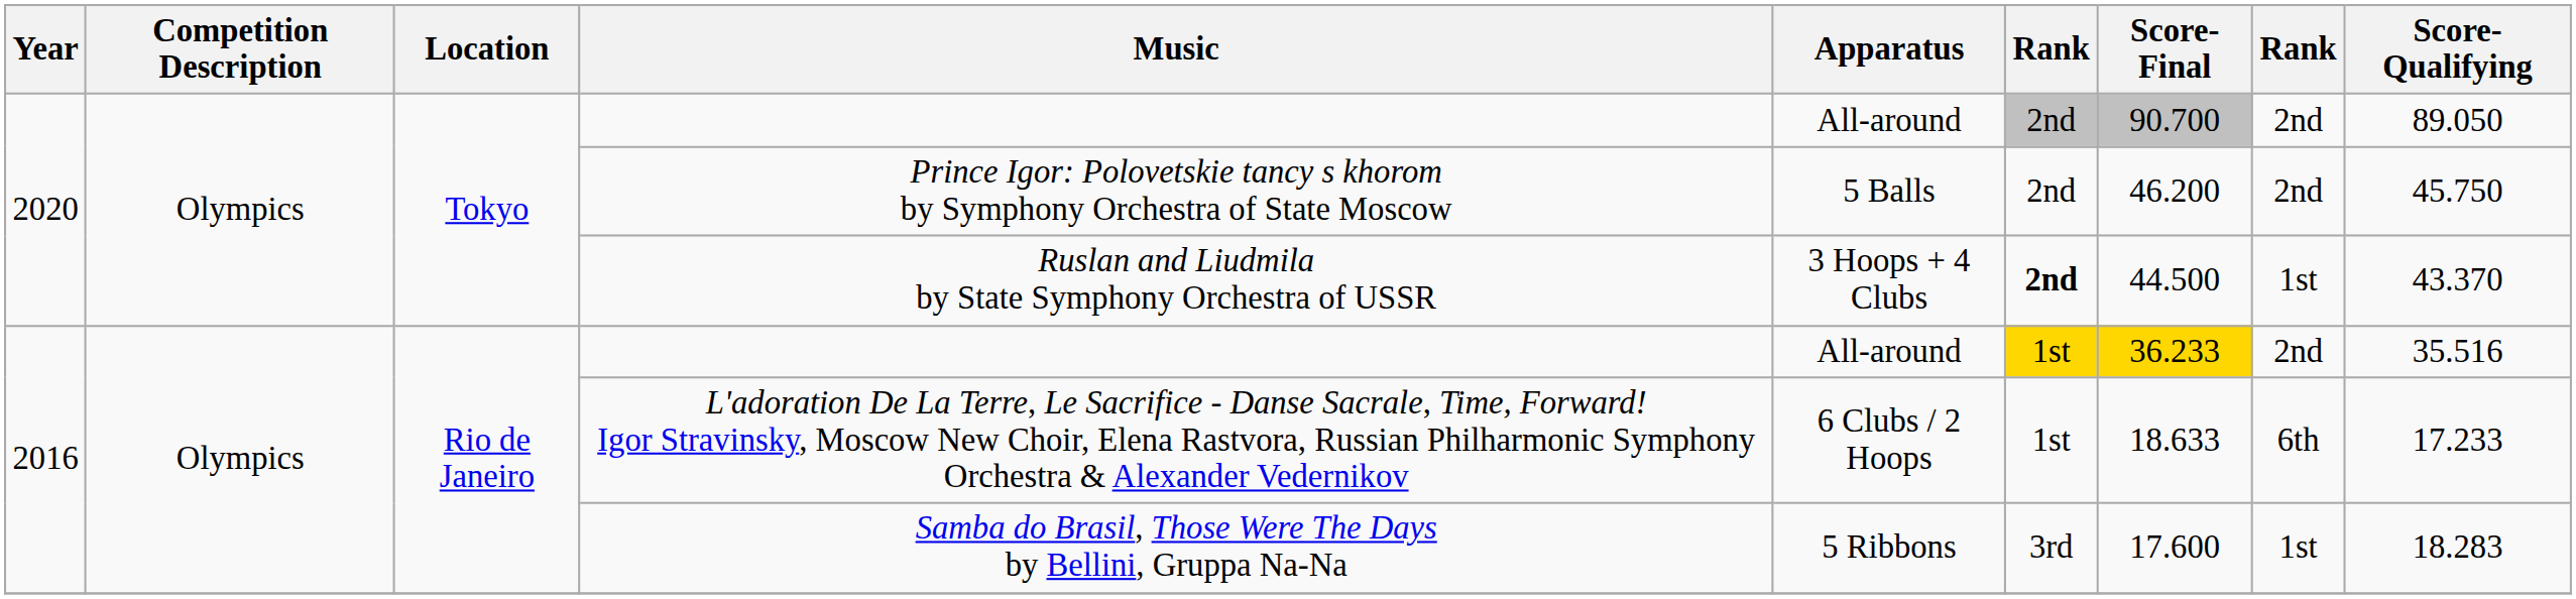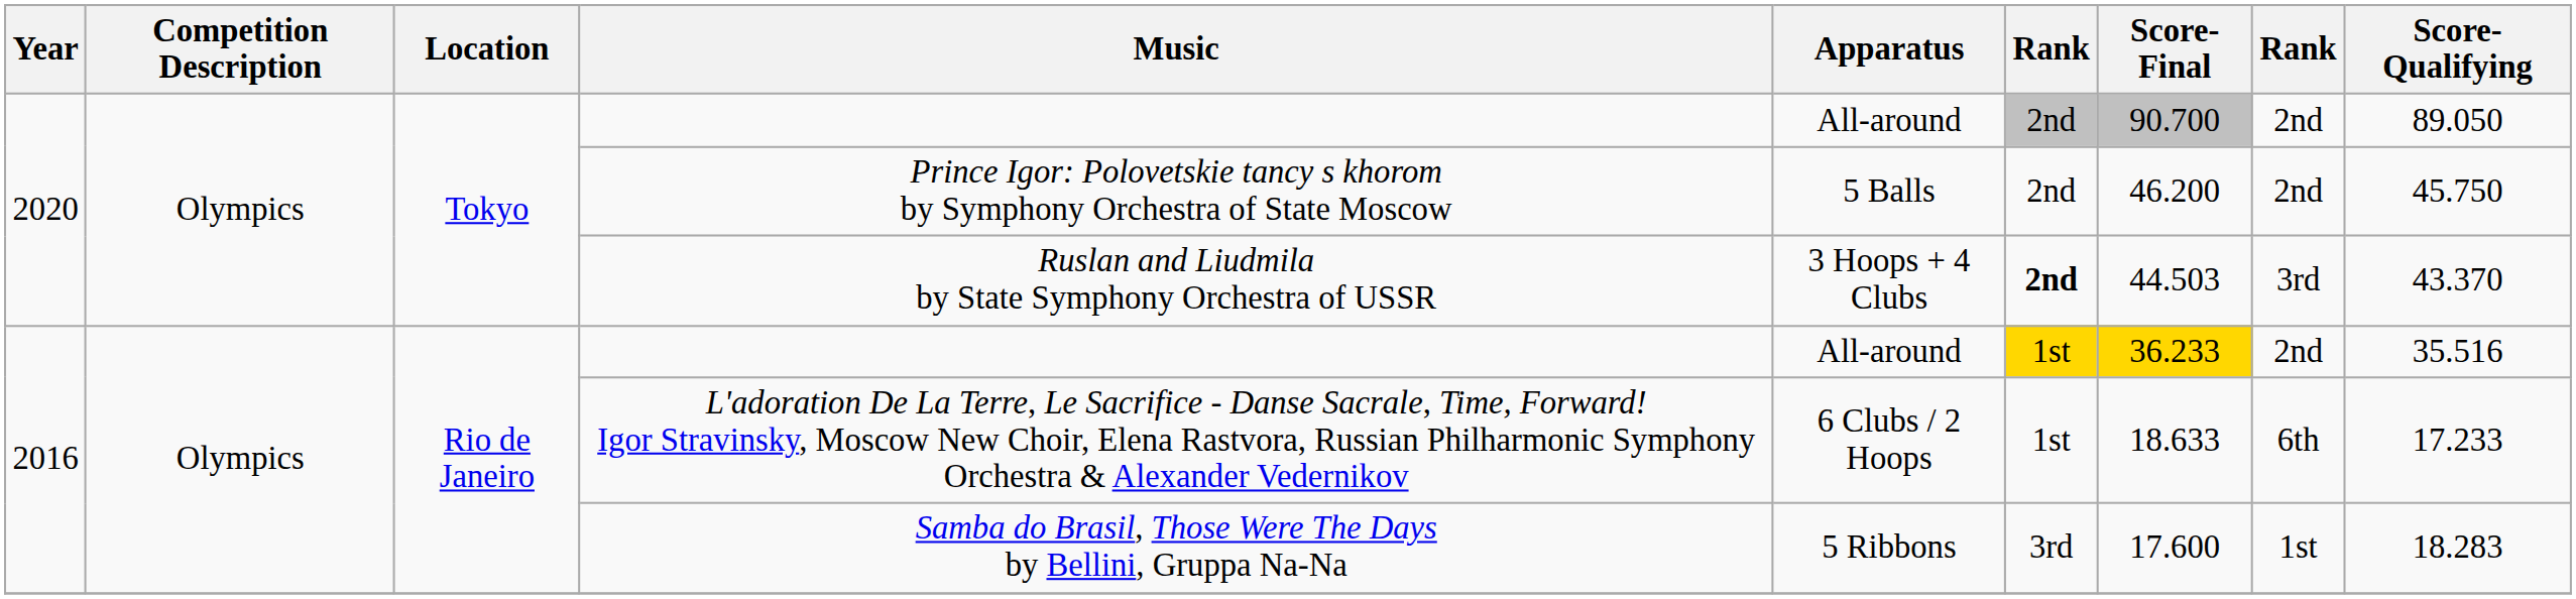 <table class="wikitable" style="text-align:center">
 <tr>
 <th>Year</th>
 <th>Competition Description</th>
 <th>Location</th>
 <th>Music</th>
 <th>Apparatus</th>
 <th>Rank</th>
 <th>Score-Final</th>
 <th>Rank</th>
 <th>Score-Qualifying</th>
 </tr>
 <tr>
 <td rowspan="3">2020</td>
 <td rowspan="3">Olympics</td>
 <td rowspan="3"><a href='#'>Tokyo</a></td>
 <td></td>
 <td>All-around</td>
 <td bgcolor=silver>2nd</td>
 <td bgcolor=silver>90.700</td>
 <td>2nd</td>
 <td>89.050</td>
 </tr>
 <tr>
 <td><em>Prince Igor: Polovetskie tancy s khorom</em> <br> by Symphony Orchestra of State Moscow</td>
 <td>5 Balls</td>
 <td>2nd</td>
 <td>46.200</td>
 <td>2nd</td>
 <td>45.750</td>
 </tr>
 <tr>
 <td><em>Ruslan and Liudmila</em> <br> by State Symphony Orchestra of USSR</td>
 <td>3 Hoops + 4 Clubs</td>
 <td><strong>2nd</strong></td>
-<td>44.500</td>
-<td>1st</td>
+<td>44.503</td>
+<td>3rd</td>
 <td>43.370</td>
 </tr>
 <tr>
 <td rowspan="3">2016</td>
 <td rowspan="3">Olympics</td>
 <td rowspan="3"><a href='#'>Rio de Janeiro</a></td>
 <td></td>
 <td>All-around</td>
 <td bgcolor=gold>1st</td>
 <td bgcolor=gold>36.233</td>
 <td>2nd</td>
 <td>35.516</td>
 </tr>
 <tr>
 <td><em>L'adoration De La Terre</em>, <em>Le Sacrifice - Danse Sacrale</em>, <em>Time, Forward!</em> <br> <a href='#'>Igor Stravinsky</a>, Moscow New Choir, Elena Rastvora, Russian Philharmonic Symphony Orchestra & <a href='#'>Alexander Vedernikov</a></td>
 <td>6 Clubs / 2 Hoops</td>
 <td>1st</td>
 <td>18.633</td>
 <td>6th</td>
 <td>17.233</td>
 </tr>
 <tr>
 <td><em><a href='#'>Samba do Brasil</a></em>, <em><a href='#'>Those Were The Days</a></em><br> by <a href='#'>Bellini</a>, Gruppa Na-Na</td>
 <td>5 Ribbons</td>
 <td>3rd</td>
 <td>17.600</td>
 <td>1st</td>
 <td>18.283</td>
 </tr>
 <tr>
 </tr>
 </table>
